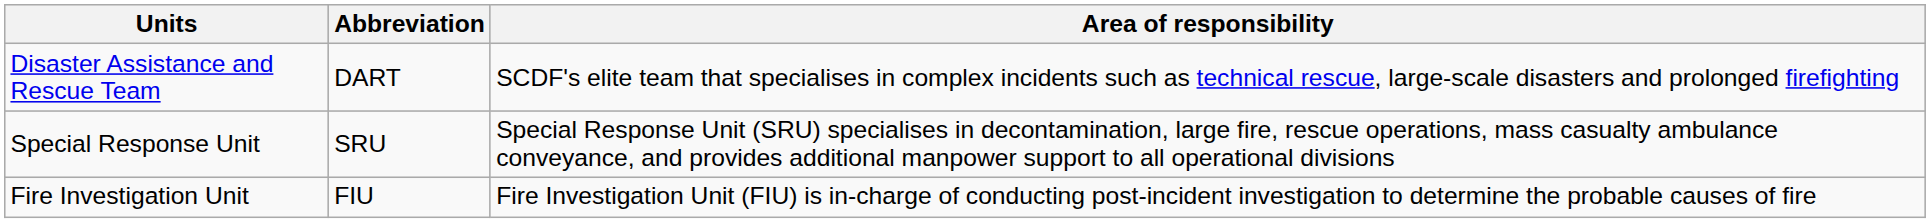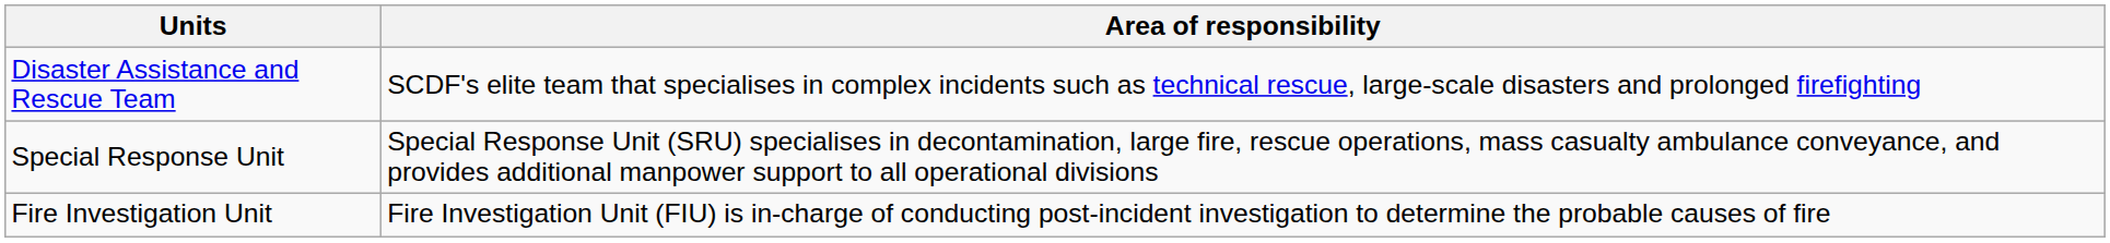 <table class="wikitable">
 <tr>
 <th>Units</th>
-<th>Abbreviation</th>
 <th>Area of responsibility</th>
 </tr>
 <tr>
 <td><a href='#'>Disaster Assistance and Rescue Team</a></td>
-<td>DART</td>
 <td>SCDF's elite team that specialises in complex incidents such as <a href='#'>technical rescue</a>, large-scale disasters and prolonged <a href='#'>firefighting</a></td>
 </tr>
 <tr>
 <td>Special Response Unit</td>
-<td>SRU</td>
 <td>Special Response Unit (SRU) specialises in decontamination, large fire, rescue operations, mass casualty ambulance conveyance, and provides additional manpower support to all operational divisions</td>
 </tr>
 <tr>
 <td>Fire Investigation Unit</td>
-<td>FIU</td>
 <td>Fire Investigation Unit (FIU) is in-charge of conducting post-incident investigation to determine the probable causes of fire</td>
 </tr>
 </table>
